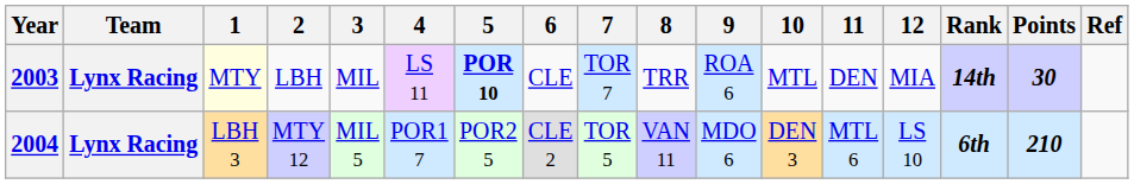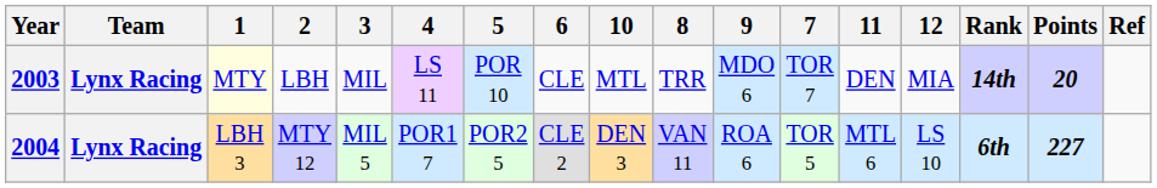 <table class="wikitable" style="text-align:center; font-size:95%">
 <tr>
 <th>Year</th>
 <th>Team</th>
 <th>1</th>
 <th>2</th>
 <th>3</th>
 <th>4</th>
 <th>5</th>
 <th>6</th>
-<th>7</th>
+<th>10</th>
 <th>8</th>
 <th>9</th>
-<th>10</th>
+<th>7</th>
 <th>11</th>
 <th>12</th>
 <th>Rank</th>
 <th>Points</th>
 <th>Ref</th>
 </tr>
 <tr>
 <th><a href='#'>2003</a></th>
 <th><a href='#'>Lynx Racing</a></th>
 <td style="background: lightyellow;"><a href='#'>MTY</a></td>
 <td><a href='#'>LBH</a></td>
 <td><a href='#'>MIL</a></td>
 <td style="background-color:#EFCFFF"><a href='#'>LS</a><br><small>11</small></td>
-<td style="background-color:#CFEAFF"><strong><a href='#'>POR</a><br><small>10</small></strong></td>
+<td style="background-color:#CFEAFF"><a href='#'>POR</a><br><small>10</small></td>
 <td><a href='#'>CLE</a></td>
+<td><a href='#'>MTL</a></td>
+<td><a href='#'>TRR</a></td>
+<td style="background-color:#CFEAFF"><a href='#'>MDO</a><br><small>6</small></td>
 <td style="background-color:#CFEAFF"><a href='#'>TOR</a><br><small>7</small></td>
-<td><a href='#'>TRR</a></td>
-<td style="background-color:#CFEAFF"><a href='#'>ROA</a><br><small>6</small></td>
-<td><a href='#'>MTL</a></td>
 <td><a href='#'>DEN</a></td>
 <td><a href='#'>MIA</a></td>
 <td style="background-color:#CFCFFF"><strong><em>14th</em></strong></td>
-<td style="background-color:#CFCFFF"><strong><em>30</em></strong></td>
+<td style="background-color:#CFCFFF"><strong><em>20</em></strong></td>
 <td></td>
 </tr>
 <tr>
 <th><a href='#'>2004</a></th>
 <th><a href='#'>Lynx Racing</a></th>
 <td style="background-color:#FFDF9F"><a href='#'>LBH</a><br><small>3</small></td>
 <td style="background-color:#CFCFFF"><a href='#'>MTY</a><br><small>12</small></td>
 <td style="background-color:#DFFFDF"><a href='#'>MIL</a><br><small>5</small></td>
 <td style="background-color:#CFEAFF"><a href='#'>POR1</a><br><small>7</small></td>
 <td style="background-color:#DFFFDF"><a href='#'>POR2</a><br><small>5</small></td>
 <td style="background-color:#DFDFDF"><a href='#'>CLE</a><br><small>2</small></td>
+<td style="background-color:#FFDF9F"><a href='#'>DEN</a><br><small>3</small></td>
+<td style="background-color:#CFCFFF"><a href='#'>VAN</a><br><small>11</small></td>
+<td style="background-color:#CFEAFF"><a href='#'>ROA</a><br><small>6</small></td>
 <td style="background-color:#DFFFDF"><a href='#'>TOR</a><br><small>5</small></td>
-<td style="background-color:#CFCFFF"><a href='#'>VAN</a><br><small>11</small></td>
-<td style="background-color:#CFEAFF"><a href='#'>MDO</a><br><small>6</small></td>
-<td style="background-color:#FFDF9F"><a href='#'>DEN</a><br><small>3</small></td>
 <td style="background-color:#CFEAFF"><a href='#'>MTL</a><br><small>6</small></td>
 <td style="background-color:#CFEAFF"><a href='#'>LS</a><br><small>10</small></td>
 <td style="background-color:#CFEAFF"><strong><em>6th</em></strong></td>
-<td style="background-color:#CFEAFF"><strong><em>210</em></strong></td>
+<td style="background-color:#CFEAFF"><strong><em>227</em></strong></td>
 <td></td>
 </tr>
 </table>
